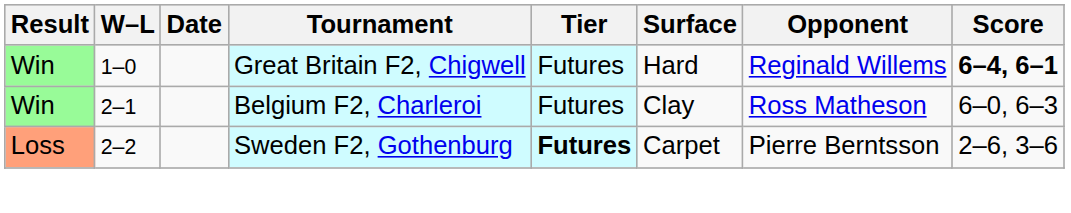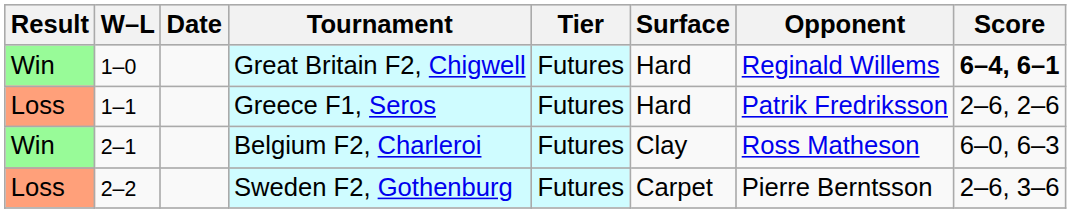 <table class="sortable wikitable">
 <tr>
 <th>Result</th>
 <th class="unsortable">W–L</th>
 <th>Date</th>
 <th>Tournament</th>
 <th>Tier</th>
 <th>Surface</th>
 <th>Opponent</th>
 <th class="unsortable">Score</th>
 </tr>
 <tr>
 <td style="background:#98fb98;">Win</td>
 <td><small>1–0</small></td>
 <td></td>
 <td style="background:#cffcff;">Great Britain F2, <a href='#'>Chigwell</a></td>
 <td style="background:#cffcff;">Futures</td>
 <td>Hard</td>
 <td> <a href='#'>Reginald Willems</a></td>
 <td><strong>6–4, 6–1</strong></td>
 </tr>
 <tr>
+<td style="background:#ffa07a;">Loss</td>
+<td><small>1–1</small></td>
+<td></td>
+<td style="background:#cffcff;">Greece F1, <a href='#'>Seros</a></td>
+<td style="background:#cffcff;">Futures</td>
+<td>Hard</td>
+<td> <a href='#'>Patrik Fredriksson</a></td>
+<td>2–6, 2–6</td>
+</tr>
+<tr>
 <td style="background:#98fb98;">Win</td>
 <td><small>2–1</small></td>
 <td></td>
 <td style="background:#cffcff;">Belgium F2, <a href='#'>Charleroi</a></td>
 <td style="background:#cffcff;">Futures</td>
 <td>Clay</td>
 <td> <a href='#'>Ross Matheson</a></td>
 <td>6–0, 6–3</td>
 </tr>
 <tr>
 <td style="background:#ffa07a;">Loss</td>
 <td><small>2–2</small></td>
 <td></td>
 <td style="background:#cffcff;">Sweden F2, <a href='#'>Gothenburg</a></td>
-<td style="background:#cffcff;"><strong>Futures</strong></td>
+<td style="background:#cffcff;">Futures</td>
 <td>Carpet</td>
 <td> Pierre Berntsson</td>
 <td>2–6, 3–6</td>
 </tr>
 </table>
